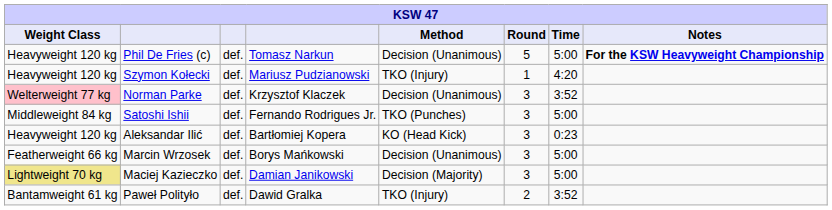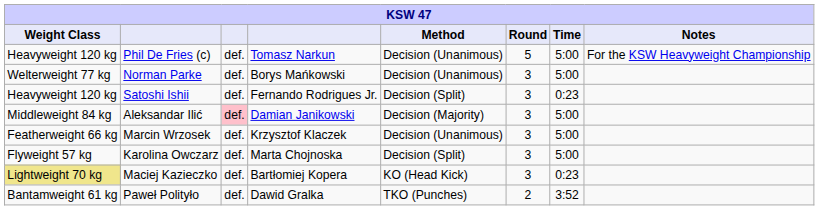 <table class="wikitable" style="font-size: 80%;">
 <tr>
 <th colspan="8" style="background-color: #ccf; color: #000080; text-align: center;"><strong>KSW 47</strong></th>
 </tr>
 <tr>
 <th colspan="1" style="background-color: #E6E8FA; color: #000000; text-align: center;">Weight Class</th>
 <th colspan="1" style="background-color: #E6E8FA; color: #000000; text-align: center;"></th>
 <th colspan="1" style="background-color: #E6E8FA; color: #000000; text-align: center;"></th>
 <th colspan="1" style="background-color: #E6E8FA; color: #000000; text-align: center;"></th>
 <th colspan="1" style="background-color: #E6E8FA; color: #000000; text-align: center;">Method</th>
 <th colspan="1" style="background-color: #E6E8FA; color: #000000; text-align: center;">Round</th>
 <th colspan="1" style="background-color: #E6E8FA; color: #000000; text-align: center;">Time</th>
 <th colspan="1" style="background-color: #E6E8FA; color: #000000; text-align: center;">Notes</th>
 </tr>
 <tr>
 <td>Heavyweight 120 kg</td>
 <td> <a href='#'>Phil De Fries</a> (c)</td>
 <td align=center>def.</td>
 <td> <a href='#'>Tomasz Narkun</a></td>
 <td>Decision (Unanimous)</td>
 <td align=center>5</td>
 <td align=center>5:00</td>
-<td><strong>For the <a href='#'>KSW Heavyweight Championship</a></strong></td>
+<td>For the <a href='#'>KSW Heavyweight Championship</a></td>
 </tr>
 <tr>
-<td>Heavyweight 120 kg</td>
-<td> <a href='#'>Szymon Kołecki</a></td>
-<td>def.</td>
-<td> <a href='#'>Mariusz Pudzianowski</a></td>
-<td>TKO (Injury)</td>
-<td align=center>1</td>
-<td align=center>4:20</td>
-<td></td>
-</tr>
-<tr>
-<td style="background: pink;">Welterweight 77 kg</td>
+<td>Welterweight 77 kg</td>
 <td> <a href='#'>Norman Parke</a></td>
 <td>def.</td>
-<td> Krzysztof Klaczek</td>
+<td> Borys Mańkowski</td>
 <td>Decision (Unanimous)</td>
-<td align=center>3</td>
-<td align=center>3:52</td>
-<td></td>
-</tr>
-<tr>
-<td>Middleweight 84 kg</td>
-<td> <a href='#'>Satoshi Ishii</a></td>
-<td>def.</td>
-<td> Fernando Rodrigues Jr.</td>
-<td>TKO (Punches)</td>
 <td align=center>3</td>
 <td align=center>5:00</td>
 <td></td>
 </tr>
 <tr>
 <td>Heavyweight 120 kg</td>
+<td> <a href='#'>Satoshi Ishii</a></td>
+<td>def.</td>
+<td> Fernando Rodrigues Jr.</td>
+<td>Decision (Split)</td>
+<td align=center>3</td>
+<td align=center>0:23</td>
+<td></td>
+</tr>
+<tr>
+<td>Middleweight 84 kg</td>
 <td> Aleksandar Ilić</td>
+<td style="background: pink;">def.</td>
+<td> <a href='#'>Damian Janikowski</a></td>
+<td>Decision (Majority)</td>
+<td align=center>3</td>
+<td align=center>5:00</td>
+<td></td>
+</tr>
+<tr>
+<td>Featherweight 66 kg</td>
+<td> Marcin Wrzosek</td>
+<td>def.</td>
+<td> Krzysztof Klaczek</td>
+<td>Decision (Unanimous)</td>
+<td align=center>3</td>
+<td align=center>5:00</td>
+<td></td>
+</tr>
+<tr>
+<td>Flyweight 57 kg</td>
+<td> Karolina Owczarz</td>
+<td>def.</td>
+<td> Marta Chojnoska</td>
+<td>Decision (Split)</td>
+<td align=center>3</td>
+<td align=center>5:00</td>
+<td></td>
+</tr>
+<tr>
+<td style="background: khaki;">Lightweight 70 kg</td>
+<td> Maciej Kazieczko</td>
 <td>def.</td>
 <td> Bartłomiej Kopera</td>
 <td>KO (Head Kick)</td>
 <td align=center>3</td>
 <td align=center>0:23</td>
 <td></td>
 </tr>
 <tr>
-<td>Featherweight 66 kg</td>
-<td> Marcin Wrzosek</td>
-<td>def.</td>
-<td> Borys Mańkowski</td>
-<td>Decision (Unanimous)</td>
-<td align=center>3</td>
-<td align=center>5:00</td>
-<td></td>
-</tr>
-<tr>
-<td style="background: khaki;">Lightweight 70 kg</td>
-<td> Maciej Kazieczko</td>
-<td>def.</td>
-<td> <a href='#'>Damian Janikowski</a></td>
-<td>Decision (Majority)</td>
-<td align=center>3</td>
-<td align=center>5:00</td>
-<td></td>
-</tr>
-<tr>
 <td>Bantamweight 61 kg</td>
 <td> Paweł Polityło</td>
 <td>def.</td>
 <td> Dawid Gralka</td>
-<td>TKO (Injury)</td>
+<td>TKO (Punches)</td>
 <td align=center>2</td>
 <td align=center>3:52</td>
 <td></td>
 </tr>
 </table>
